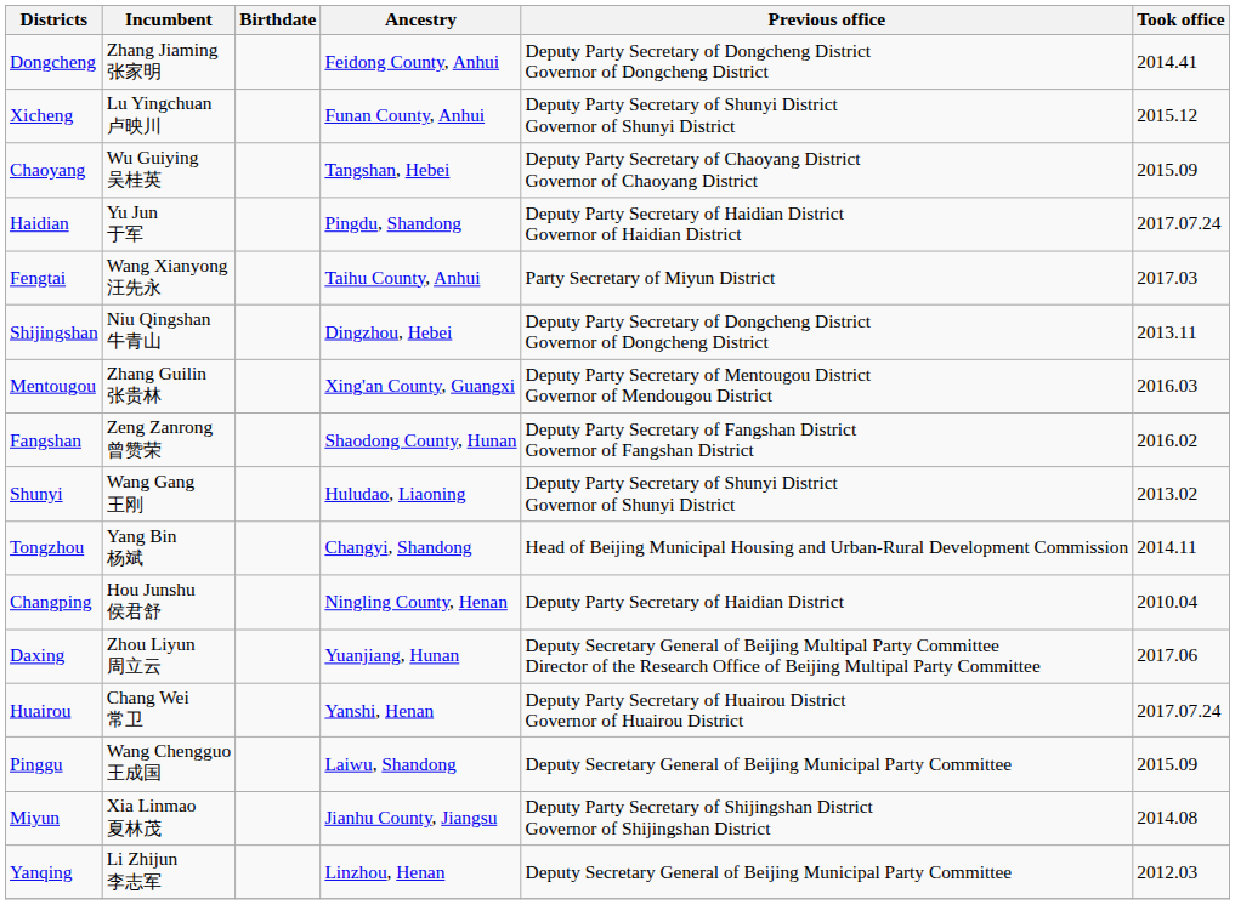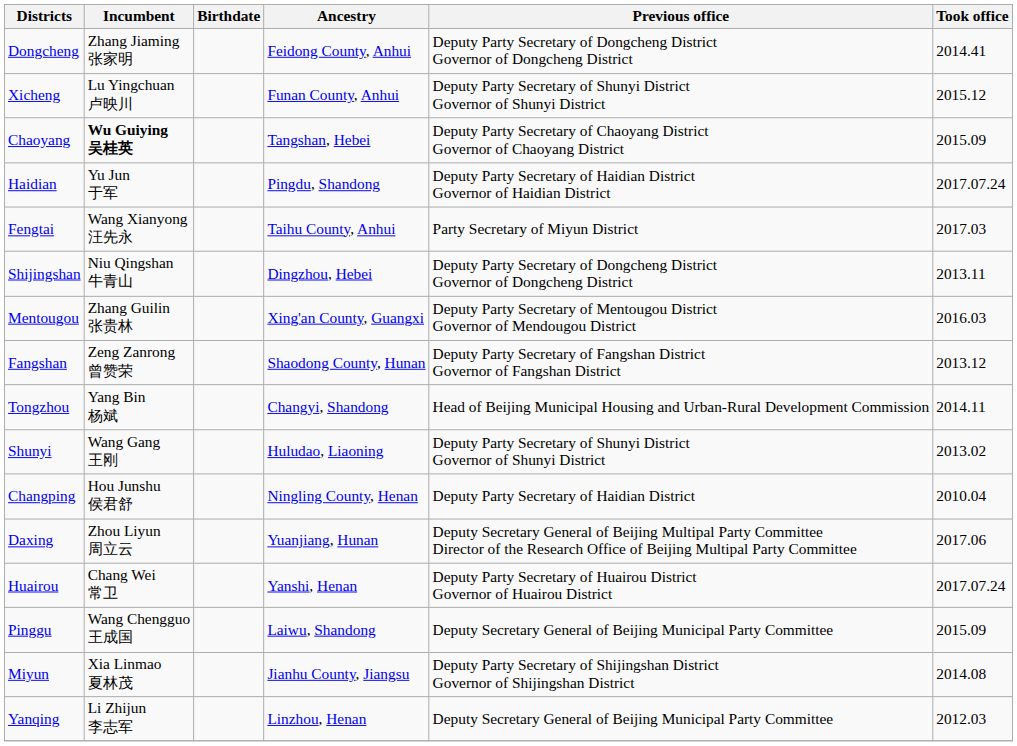 <table class= "sortable wikitable" style="text-align:left">
 <tr>
 <th>Districts</th>
 <th>Incumbent</th>
 <th>Birthdate</th>
 <th>Ancestry</th>
 <th>Previous office</th>
 <th>Took office</th>
 </tr>
 <tr>
 <td><a href='#'>Dongcheng</a></td>
 <td>Zhang Jiaming<br>张家明</td>
 <td></td>
 <td><a href='#'>Feidong County</a>, <a href='#'>Anhui</a></td>
 <td>Deputy Party Secretary of Dongcheng District<br>Governor of Dongcheng District</td>
 <td>2014.41</td>
 </tr>
 <tr>
 <td><a href='#'>Xicheng</a></td>
 <td>Lu Yingchuan<br>卢映川</td>
 <td></td>
 <td><a href='#'>Funan County</a>, <a href='#'>Anhui</a></td>
 <td>Deputy Party Secretary of Shunyi District<br>Governor of Shunyi District</td>
 <td>2015.12</td>
 </tr>
 <tr>
 <td><a href='#'>Chaoyang</a></td>
-<td>Wu Guiying<br>吴桂英</td>
+<td><strong>Wu Guiying<br>吴桂英</strong></td>
 <td></td>
 <td><a href='#'>Tangshan</a>, <a href='#'>Hebei</a></td>
 <td>Deputy Party Secretary of Chaoyang District<br>Governor of Chaoyang District</td>
 <td>2015.09</td>
 </tr>
 <tr>
 <td><a href='#'>Haidian</a></td>
 <td>Yu Jun<br>于军</td>
 <td></td>
 <td><a href='#'>Pingdu</a>, <a href='#'>Shandong</a></td>
 <td>Deputy Party Secretary of Haidian District<br>Governor of Haidian District</td>
 <td>2017.07.24</td>
 </tr>
 <tr>
 <td><a href='#'>Fengtai</a></td>
 <td>Wang Xianyong<br>汪先永</td>
 <td></td>
 <td><a href='#'>Taihu County</a>, <a href='#'>Anhui</a></td>
 <td>Party Secretary of Miyun District</td>
 <td>2017.03</td>
 </tr>
 <tr>
 <td><a href='#'>Shijingshan</a></td>
 <td>Niu Qingshan<br>牛青山</td>
 <td></td>
 <td><a href='#'>Dingzhou</a>, <a href='#'>Hebei</a></td>
 <td>Deputy Party Secretary of Dongcheng District<br>Governor of Dongcheng District</td>
 <td>2013.11</td>
 </tr>
 <tr>
 <td><a href='#'>Mentougou</a></td>
 <td>Zhang Guilin<br>张贵林</td>
 <td></td>
 <td><a href='#'>Xing'an County</a>, <a href='#'>Guangxi</a></td>
 <td>Deputy Party Secretary of Mentougou District<br>Governor of Mendougou District</td>
 <td>2016.03</td>
 </tr>
 <tr>
 <td><a href='#'>Fangshan</a></td>
 <td>Zeng Zanrong<br>曾赞荣</td>
 <td></td>
 <td><a href='#'>Shaodong County</a>, <a href='#'>Hunan</a></td>
 <td>Deputy Party Secretary of Fangshan District<br>Governor of Fangshan District</td>
-<td>2016.02</td>
+<td>2013.12</td>
+</tr>
+<tr>
+<td><a href='#'>Tongzhou</a></td>
+<td>Yang Bin<br>杨斌</td>
+<td></td>
+<td><a href='#'>Changyi</a>, <a href='#'>Shandong</a></td>
+<td>Head of Beijing Municipal Housing and Urban-Rural Development Commission</td>
+<td>2014.11</td>
 </tr>
 <tr>
 <td><a href='#'>Shunyi</a></td>
 <td>Wang Gang<br>王刚</td>
 <td></td>
 <td><a href='#'>Huludao</a>, <a href='#'>Liaoning</a></td>
 <td>Deputy Party Secretary of Shunyi District<br>Governor of Shunyi District</td>
 <td>2013.02</td>
-</tr>
-<tr>
-<td><a href='#'>Tongzhou</a></td>
-<td>Yang Bin<br>杨斌</td>
-<td></td>
-<td><a href='#'>Changyi</a>, <a href='#'>Shandong</a></td>
-<td>Head of Beijing Municipal Housing and Urban-Rural Development Commission</td>
-<td>2014.11</td>
 </tr>
 <tr>
 <td><a href='#'>Changping</a></td>
 <td>Hou Junshu<br>侯君舒</td>
 <td></td>
 <td><a href='#'>Ningling County</a>, <a href='#'>Henan</a></td>
 <td>Deputy Party Secretary of Haidian District</td>
 <td>2010.04</td>
 </tr>
 <tr>
 <td><a href='#'>Daxing</a></td>
 <td>Zhou Liyun<br>周立云</td>
 <td></td>
 <td><a href='#'>Yuanjiang</a>, <a href='#'>Hunan</a></td>
 <td>Deputy Secretary General of Beijing Multipal Party Committee<br>Director of the Research Office of Beijing Multipal Party Committee</td>
 <td>2017.06</td>
 </tr>
 <tr>
 <td><a href='#'>Huairou</a></td>
 <td>Chang Wei<br>常卫</td>
 <td></td>
 <td><a href='#'>Yanshi</a>, <a href='#'>Henan</a></td>
 <td>Deputy Party Secretary of Huairou District<br>Governor of Huairou District</td>
 <td>2017.07.24</td>
 </tr>
 <tr>
 <td><a href='#'>Pinggu</a></td>
 <td>Wang Chengguo<br>王成国</td>
 <td></td>
 <td><a href='#'>Laiwu</a>, <a href='#'>Shandong</a></td>
 <td>Deputy Secretary General of Beijing Municipal Party Committee</td>
 <td>2015.09</td>
 </tr>
 <tr>
 <td><a href='#'>Miyun</a></td>
 <td>Xia Linmao<br>夏林茂</td>
 <td></td>
 <td><a href='#'>Jianhu County</a>, <a href='#'>Jiangsu</a></td>
 <td>Deputy Party Secretary of Shijingshan District<br>Governor of Shijingshan District</td>
 <td>2014.08</td>
 </tr>
 <tr>
 <td><a href='#'>Yanqing</a></td>
 <td>Li Zhijun<br>李志军</td>
 <td></td>
 <td><a href='#'>Linzhou</a>, <a href='#'>Henan</a></td>
 <td>Deputy Secretary General of Beijing Municipal Party Committee</td>
 <td>2012.03</td>
 </tr>
 <tr>
 </tr>
 </table>
